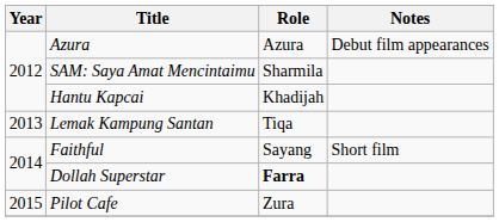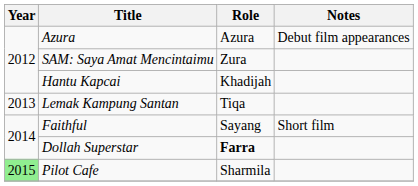 <table class="wikitable">
 <tr>
 <th>Year</th>
 <th>Title</th>
 <th>Role</th>
 <th>Notes</th>
 </tr>
 <tr>
 <td rowspan="3">2012</td>
 <td><em>Azura</em></td>
 <td>Azura</td>
 <td>Debut film appearances</td>
 </tr>
 <tr>
 <td><em>SAM: Saya Amat Mencintaimu</em></td>
-<td>Sharmila</td>
+<td>Zura</td>
 <td></td>
 </tr>
 <tr>
 <td><em>Hantu Kapcai</em></td>
 <td>Khadijah</td>
 <td></td>
 </tr>
 <tr>
 <td>2013</td>
 <td><em>Lemak Kampung Santan</em></td>
 <td>Tiqa</td>
 <td></td>
 </tr>
 <tr>
 <td rowspan="2">2014</td>
 <td><em>Faithful</em></td>
 <td>Sayang</td>
 <td>Short film</td>
 </tr>
 <tr>
 <td><em>Dollah Superstar</em></td>
 <td><strong>Farra</strong></td>
 <td></td>
 </tr>
 <tr>
-<td>2015</td>
+<td style="background: lightgreen;">2015</td>
 <td><em>Pilot Cafe</em></td>
-<td>Zura</td>
+<td>Sharmila</td>
 <td></td>
 </tr>
 <tr>
 </tr>
 </table>
